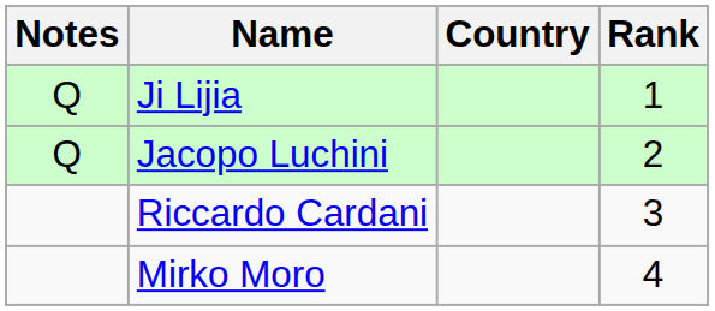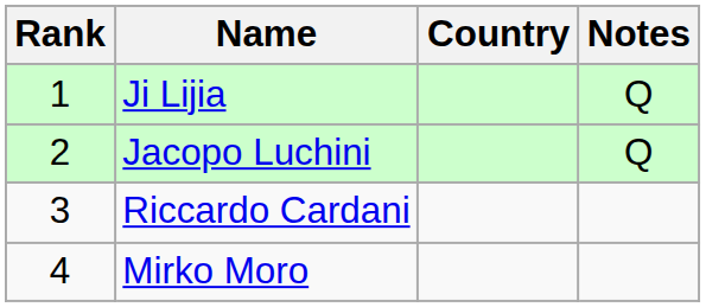 <table class="wikitable" style="text-align:center;">
 <tr>
-<th>Notes</th>
+<th>Rank</th>
 <th>Name</th>
 <th>Country</th>
-<th>Rank</th>
+<th>Notes</th>
 </tr>
 <tr bgcolor=ccffcc>
-<td>Q</td>
+<td>1</td>
 <td align=left><a href='#'>Ji Lijia</a></td>
 <td align=left></td>
-<td>1</td>
+<td>Q</td>
 </tr>
 <tr bgcolor=ccffcc>
-<td>Q</td>
+<td>2</td>
 <td align=left><a href='#'>Jacopo Luchini</a></td>
 <td align=left></td>
-<td>2</td>
+<td>Q</td>
 </tr>
 <tr>
-<td></td>
+<td>3</td>
 <td align=left><a href='#'>Riccardo Cardani</a></td>
 <td align=left></td>
-<td>3</td>
+<td></td>
 </tr>
 <tr>
-<td></td>
+<td>4</td>
 <td align=left><a href='#'>Mirko Moro</a></td>
 <td align=left></td>
-<td>4</td>
+<td></td>
 </tr>
 </table>
